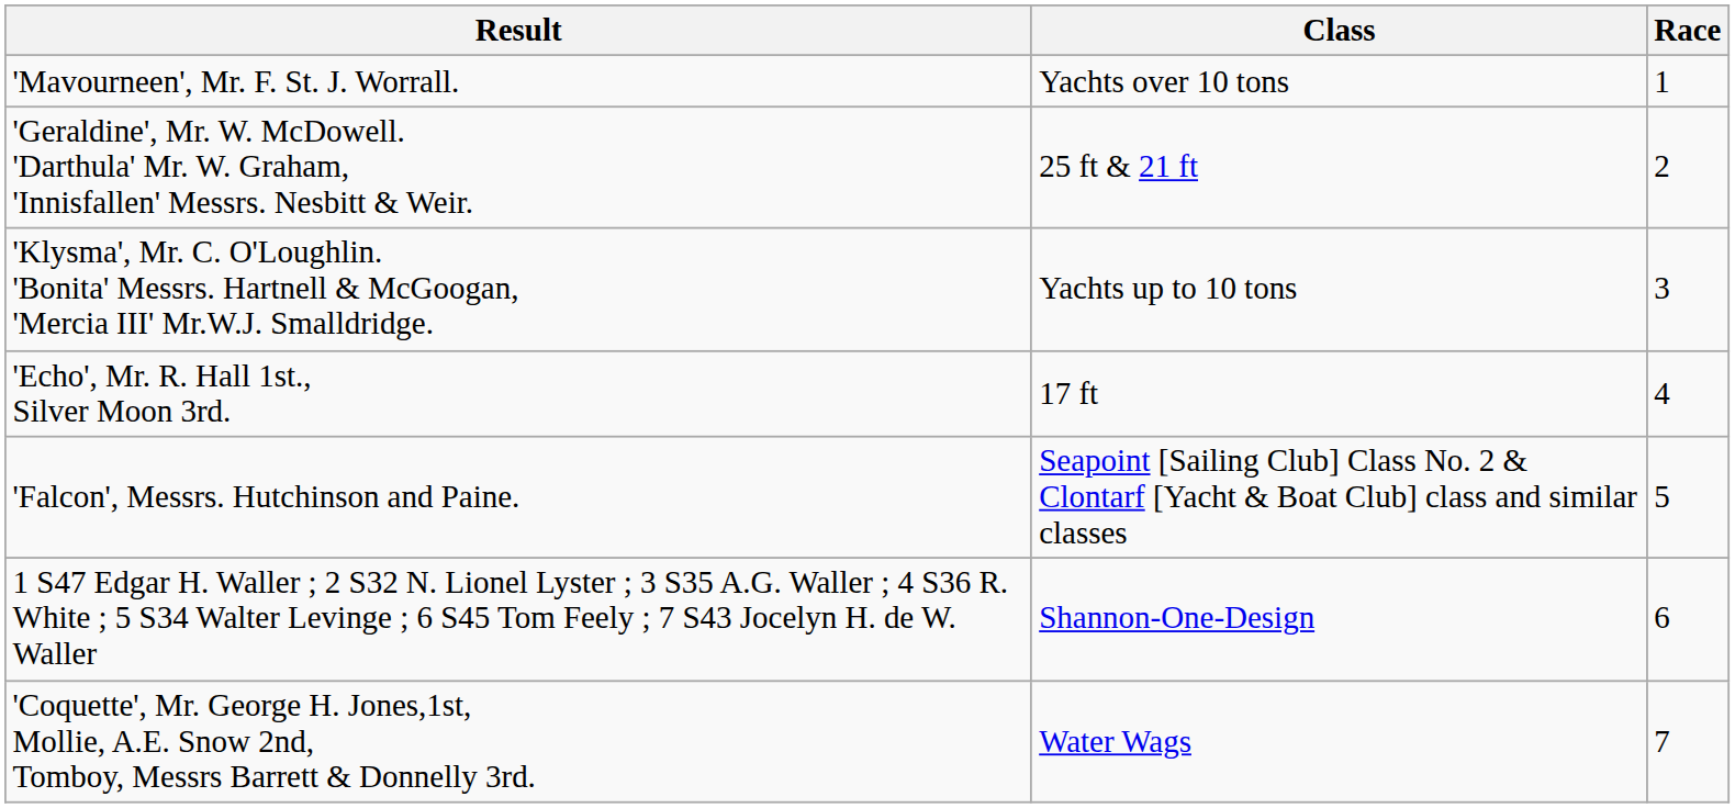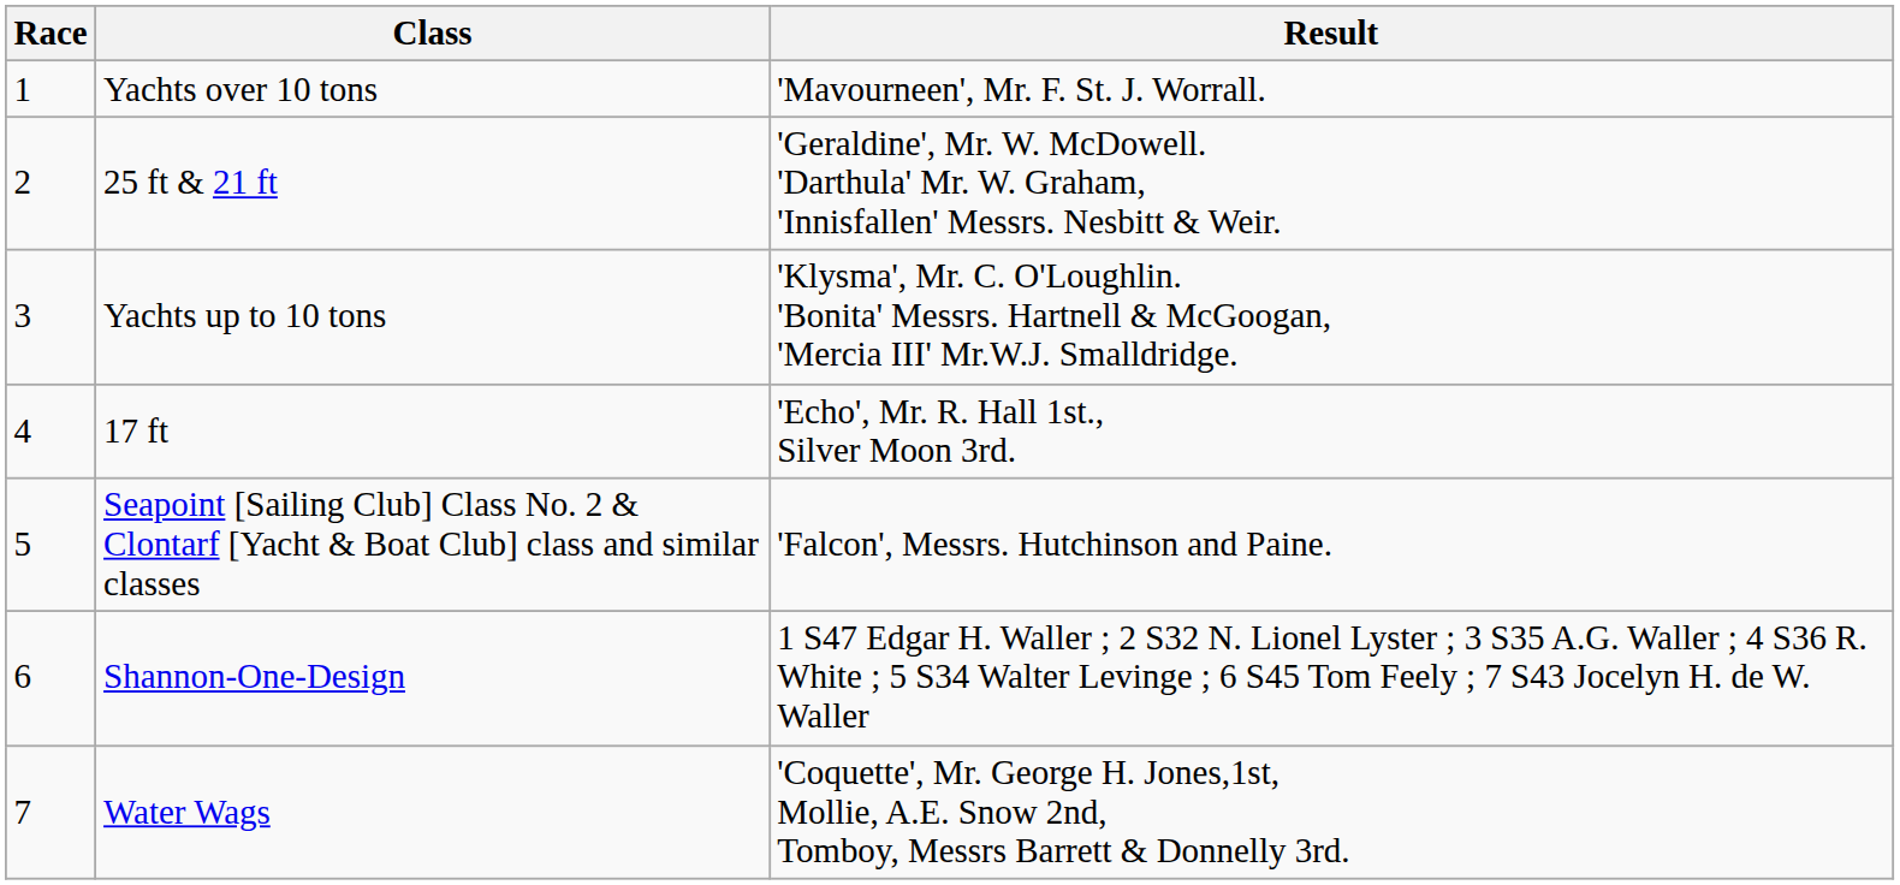 <table class="wikitable">
 <tr>
+<th>Race</th>
+<th>Class</th>
 <th>Result</th>
-<th>Class</th>
-<th>Race</th>
 </tr>
 <tr>
+<td>1</td>
+<td>Yachts over 10 tons</td>
 <td>'Mavourneen', Mr. F. St. J. Worrall.</td>
-<td>Yachts over 10 tons</td>
-<td>1</td>
 </tr>
 <tr>
+<td>2</td>
+<td>25 ft & <a href='#'>21 ft</a></td>
 <td>'Geraldine', Mr. W. McDowell.<br>'Darthula' Mr. W. Graham,<br>'Innisfallen' Messrs. Nesbitt & Weir.</td>
-<td>25 ft & <a href='#'>21 ft</a></td>
-<td>2</td>
 </tr>
 <tr>
+<td>3</td>
+<td>Yachts up to 10 tons</td>
 <td>'Klysma', Mr. C. O'Loughlin.<br>'Bonita' Messrs. Hartnell & McGoogan,<br>'Mercia III' Mr.W.J. Smalldridge.</td>
-<td>Yachts up to 10 tons</td>
-<td>3</td>
 </tr>
 <tr>
+<td>4</td>
+<td>17 ft</td>
 <td>'Echo', Mr. R. Hall 1st.,<br>Silver Moon 3rd.</td>
-<td>17 ft</td>
-<td>4</td>
 </tr>
 <tr>
+<td>5</td>
+<td><a href='#'>Seapoint</a> [Sailing Club] Class No. 2 & <a href='#'>Clontarf</a> [Yacht & Boat Club] class and similar classes</td>
 <td>'Falcon', Messrs. Hutchinson and Paine.</td>
-<td><a href='#'>Seapoint</a> [Sailing Club] Class No. 2 & <a href='#'>Clontarf</a> [Yacht & Boat Club] class and similar classes</td>
-<td>5</td>
 </tr>
 <tr>
+<td>6</td>
+<td><a href='#'>Shannon-One-Design</a></td>
 <td>1 S47 Edgar H. Waller ; 2 S32 N. Lionel Lyster ; 3 S35 A.G. Waller ; 4 S36 R. White ; 5 S34 Walter Levinge ; 6 S45 Tom Feely ; 7 S43 Jocelyn H. de W. Waller</td>
-<td><a href='#'>Shannon-One-Design</a></td>
-<td>6</td>
 </tr>
 <tr>
+<td>7</td>
+<td><a href='#'>Water Wags</a></td>
 <td>'Coquette', Mr. George H. Jones,1st,<br>Mollie, A.E. Snow 2nd,<br>Tomboy, Messrs Barrett & Donnelly 3rd.</td>
-<td><a href='#'>Water Wags</a></td>
-<td>7</td>
 </tr>
 </table>
